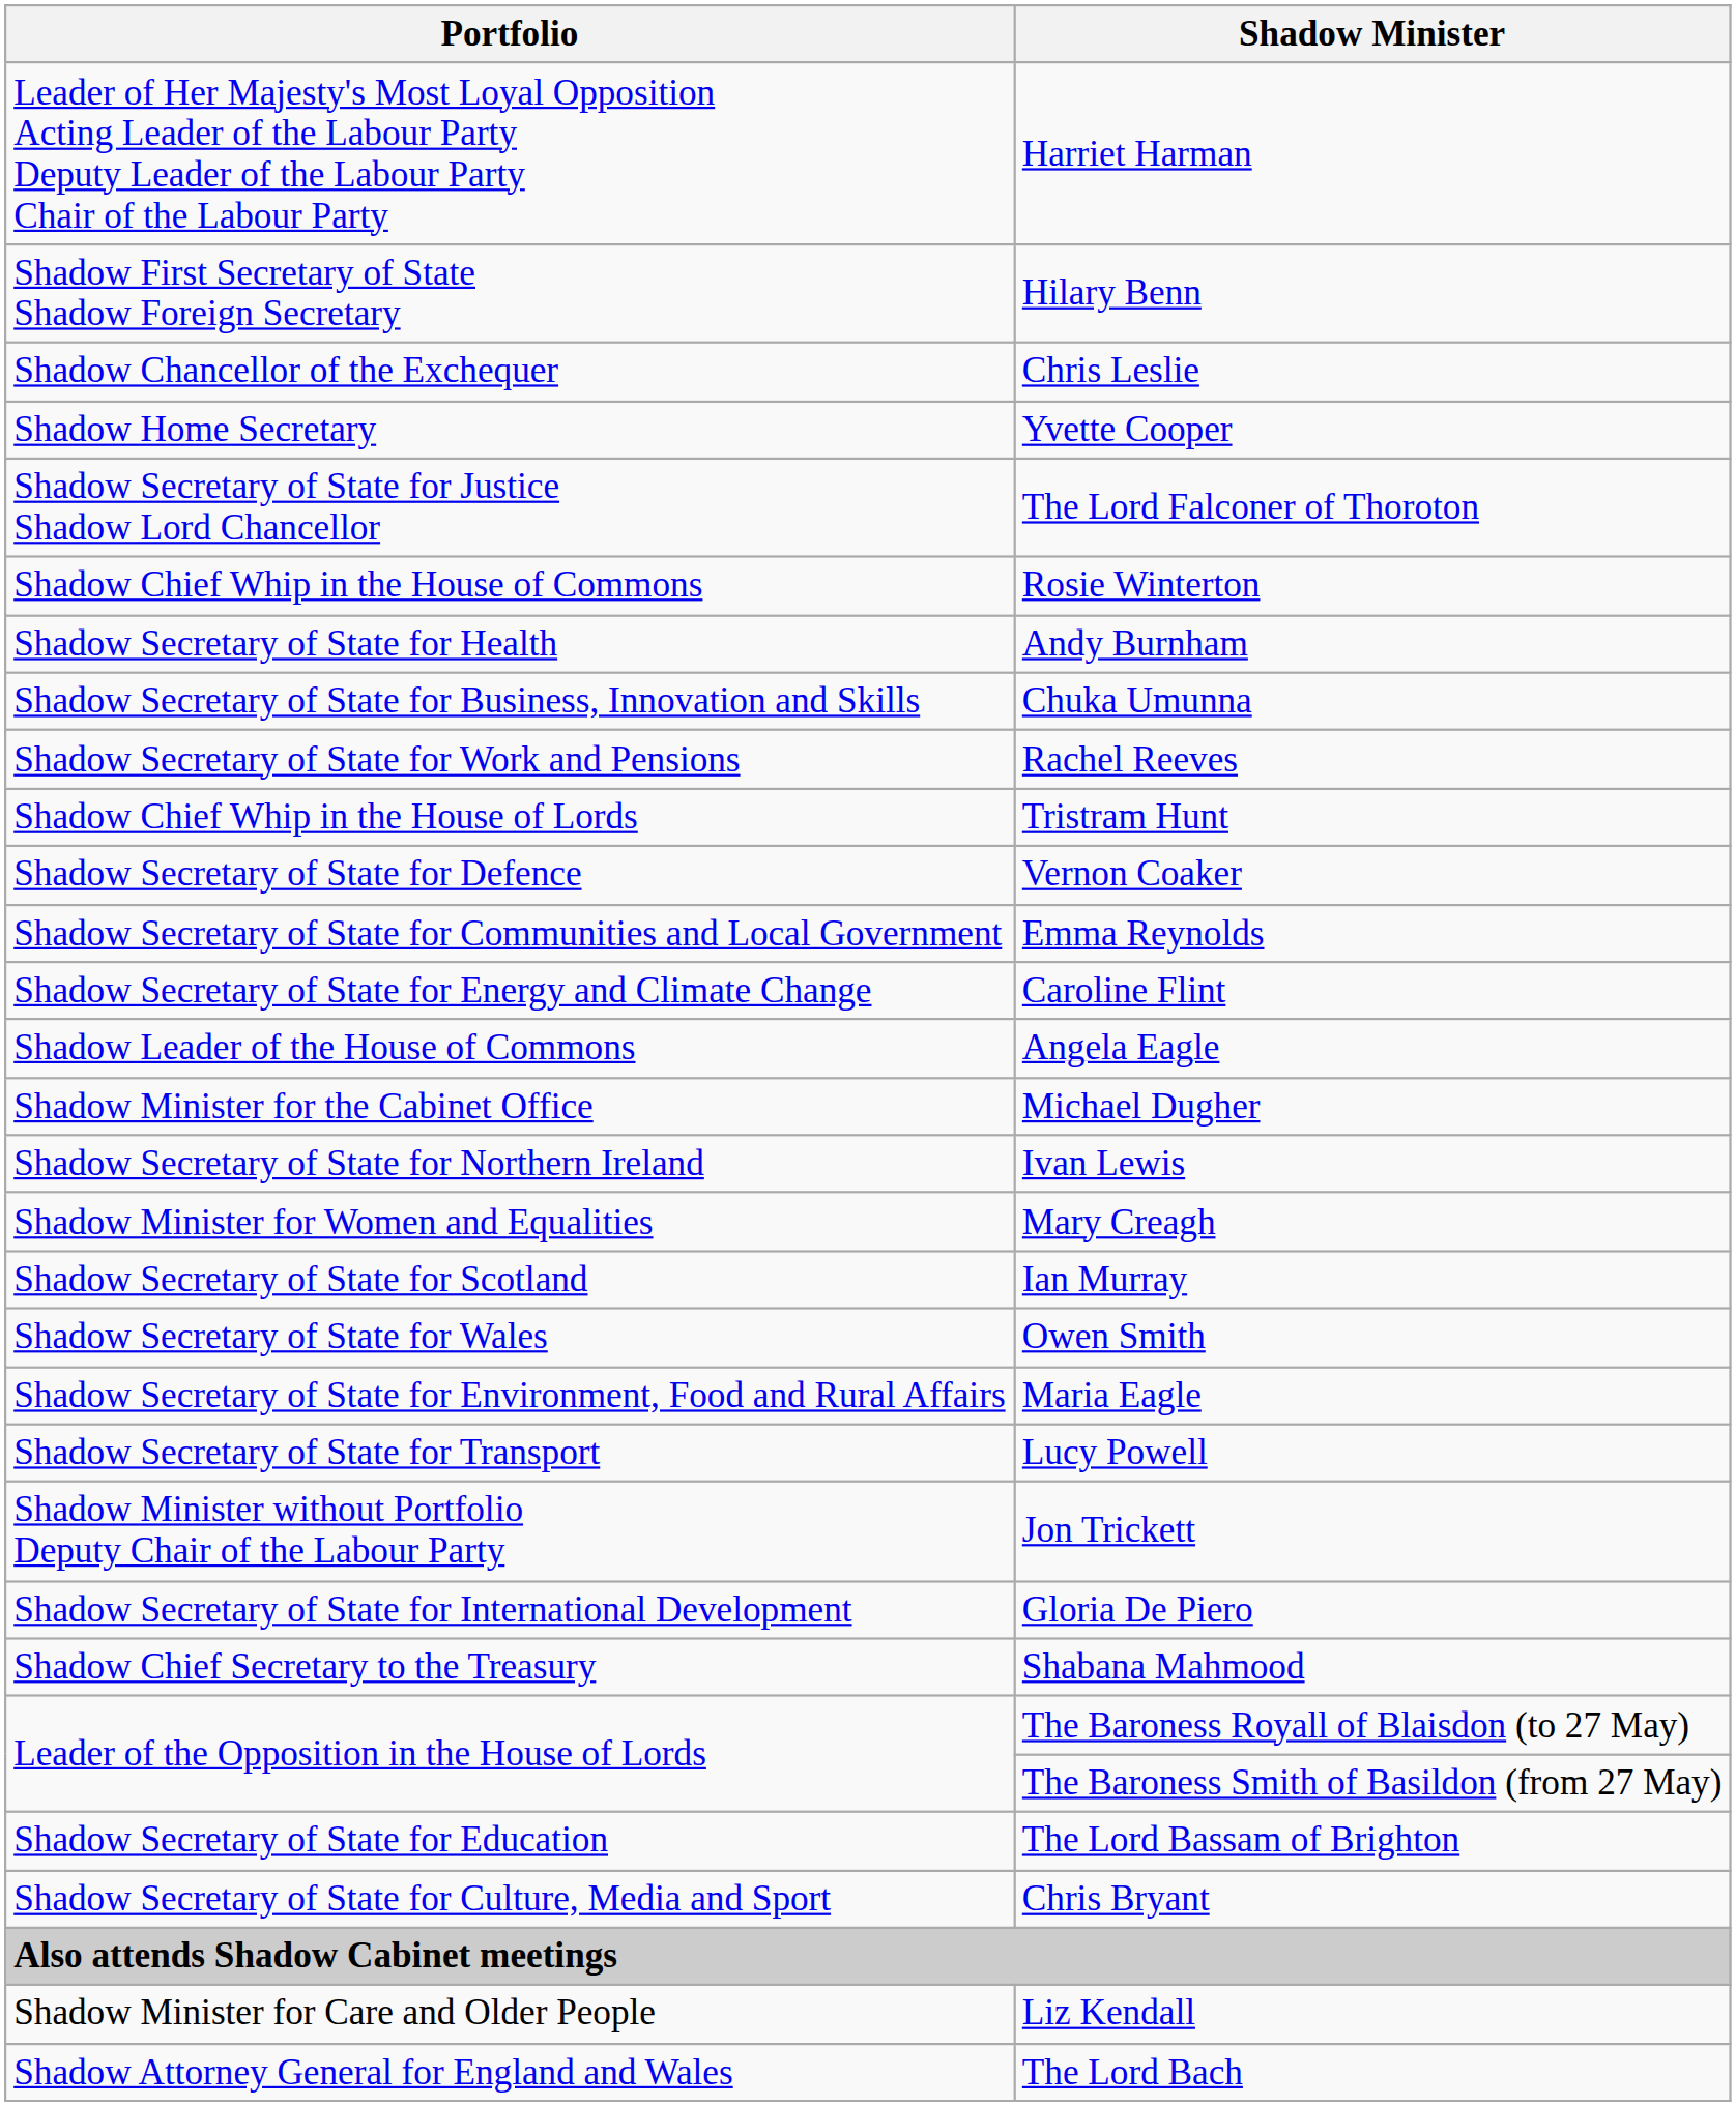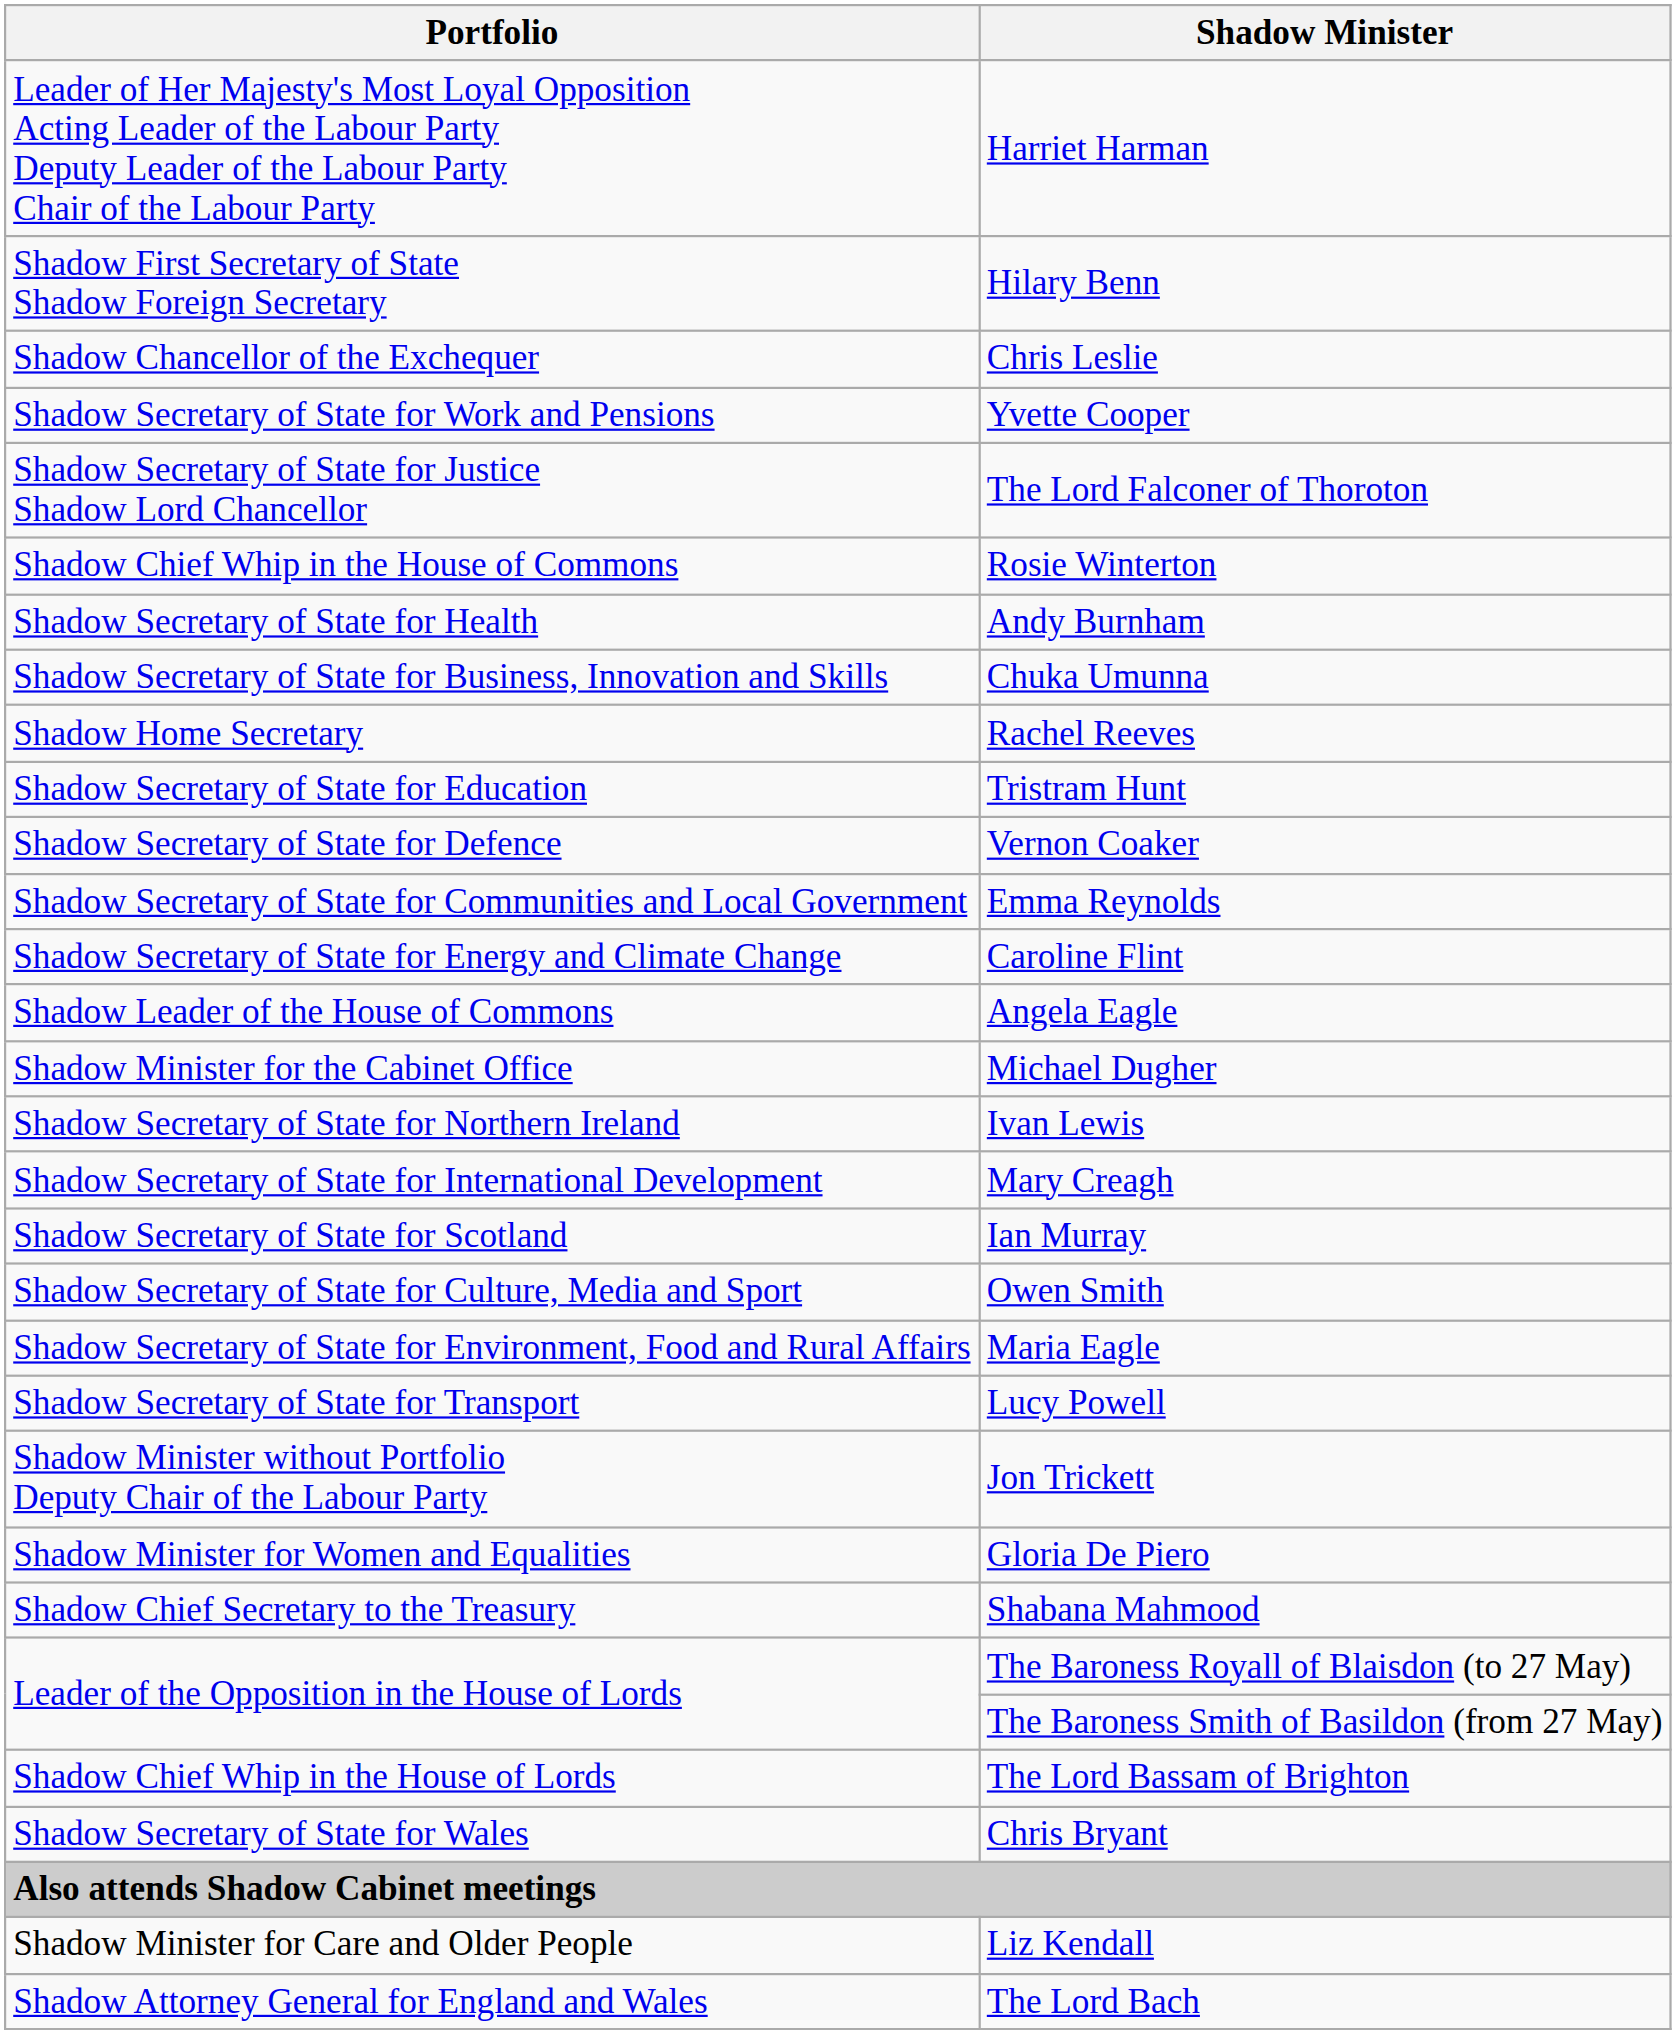 <table class="wikitable">
 <tr>
 <th>Portfolio</th>
 <th>Shadow Minister</th>
 </tr>
 <tr>
 <td><a href='#'>Leader of Her Majesty's Most Loyal Opposition</a><br><a href='#'>Acting Leader of the Labour Party</a><br><a href='#'>Deputy Leader of the Labour Party</a><br><a href='#'>Chair of the Labour Party</a></td>
 <td> <a href='#'>Harriet Harman</a> </td>
 </tr>
 <tr>
 <td><a href='#'>Shadow First Secretary of State</a><br><a href='#'>Shadow Foreign Secretary</a></td>
 <td> <a href='#'>Hilary Benn</a> </td>
 </tr>
 <tr>
 <td><a href='#'>Shadow Chancellor of the Exchequer</a></td>
 <td><a href='#'>Chris Leslie</a> </td>
 </tr>
 <tr>
-<td><a href='#'>Shadow Home Secretary</a></td>
+<td><a href='#'>Shadow Secretary of State for Work and Pensions</a></td>
 <td> <a href='#'>Yvette Cooper</a> </td>
 </tr>
 <tr>
 <td><a href='#'>Shadow Secretary of State for Justice</a><br><a href='#'>Shadow Lord Chancellor</a></td>
 <td> <a href='#'>The Lord Falconer of Thoroton</a> </td>
 </tr>
 <tr>
 <td><a href='#'>Shadow Chief Whip in the House of Commons</a></td>
 <td> <a href='#'>Rosie Winterton</a> </td>
 </tr>
 <tr>
 <td><a href='#'>Shadow Secretary of State for Health</a></td>
 <td> <a href='#'>Andy Burnham</a> </td>
 </tr>
 <tr>
 <td><a href='#'>Shadow Secretary of State for Business, Innovation and Skills</a></td>
 <td><a href='#'>Chuka Umunna</a> </td>
 </tr>
 <tr>
-<td><a href='#'>Shadow Secretary of State for Work and Pensions</a></td>
+<td><a href='#'>Shadow Home Secretary</a></td>
 <td><a href='#'>Rachel Reeves</a> </td>
 </tr>
 <tr>
-<td><a href='#'>Shadow Chief Whip in the House of Lords</a></td>
+<td><a href='#'>Shadow Secretary of State for Education</a></td>
 <td><a href='#'>Tristram Hunt</a> </td>
 </tr>
 <tr>
 <td><a href='#'>Shadow Secretary of State for Defence</a></td>
 <td><a href='#'>Vernon Coaker</a> </td>
 </tr>
 <tr>
 <td><a href='#'>Shadow Secretary of State for Communities and Local Government</a></td>
 <td><a href='#'>Emma Reynolds</a> </td>
 </tr>
 <tr>
 <td><a href='#'>Shadow Secretary of State for Energy and Climate Change</a></td>
 <td> <a href='#'>Caroline Flint</a> </td>
 </tr>
 <tr>
 <td><a href='#'>Shadow Leader of the House of Commons</a></td>
 <td><a href='#'>Angela Eagle</a> </td>
 </tr>
 <tr>
 <td><a href='#'>Shadow Minister for the Cabinet Office</a></td>
 <td><a href='#'>Michael Dugher</a> </td>
 </tr>
 <tr>
 <td><a href='#'>Shadow Secretary of State for Northern Ireland</a></td>
 <td><a href='#'>Ivan Lewis</a> </td>
 </tr>
 <tr>
-<td><a href='#'>Shadow Minister for Women and Equalities</a></td>
+<td><a href='#'>Shadow Secretary of State for International Development</a></td>
 <td><a href='#'>Mary Creagh</a> </td>
 </tr>
 <tr>
 <td><a href='#'>Shadow Secretary of State for Scotland</a></td>
 <td><a href='#'>Ian Murray</a> </td>
 </tr>
 <tr>
-<td><a href='#'>Shadow Secretary of State for Wales</a></td>
+<td><a href='#'>Shadow Secretary of State for Culture, Media and Sport</a></td>
 <td><a href='#'>Owen Smith</a> </td>
 </tr>
 <tr>
 <td><a href='#'>Shadow Secretary of State for Environment, Food and Rural Affairs</a></td>
 <td><a href='#'>Maria Eagle</a> </td>
 </tr>
 <tr>
 <td><a href='#'>Shadow Secretary of State for Transport</a></td>
 <td><a href='#'>Lucy Powell</a> </td>
 </tr>
 <tr>
 <td><a href='#'>Shadow Minister without Portfolio</a><br><a href='#'>Deputy Chair of the Labour Party</a></td>
 <td><a href='#'>Jon Trickett</a> </td>
 </tr>
 <tr>
-<td><a href='#'>Shadow Secretary of State for International Development</a></td>
+<td><a href='#'>Shadow Minister for Women and Equalities</a></td>
 <td><a href='#'>Gloria De Piero</a> </td>
 </tr>
 <tr>
 <td><a href='#'>Shadow Chief Secretary to the Treasury</a></td>
 <td><a href='#'>Shabana Mahmood</a> </td>
 </tr>
 <tr>
 <td rowspan=2><a href='#'>Leader of the Opposition in the House of Lords</a></td>
 <td> <a href='#'>The Baroness Royall of Blaisdon</a>  (to 27 May)</td>
 </tr>
 <tr>
 <td> <a href='#'>The Baroness Smith of Basildon</a>  (from 27 May)</td>
 </tr>
 <tr>
-<td><a href='#'>Shadow Secretary of State for Education</a></td>
+<td><a href='#'>Shadow Chief Whip in the House of Lords</a></td>
 <td> <a href='#'>The Lord Bassam of Brighton</a> </td>
 </tr>
 <tr>
-<td><a href='#'>Shadow Secretary of State for Culture, Media and Sport</a></td>
+<td><a href='#'>Shadow Secretary of State for Wales</a></td>
 <td><a href='#'>Chris Bryant</a> </td>
 </tr>
 <tr>
 <td style="background:#cccccc;" colspan="4"><strong>Also attends Shadow Cabinet meetings</strong></td>
 </tr>
 <tr>
 <td>Shadow Minister for Care and Older People</td>
 <td><a href='#'>Liz Kendall</a> </td>
 </tr>
 <tr>
 <td><a href='#'>Shadow Attorney General for England and Wales</a></td>
 <td> <a href='#'>The Lord Bach</a> </td>
 </tr>
 </table>
